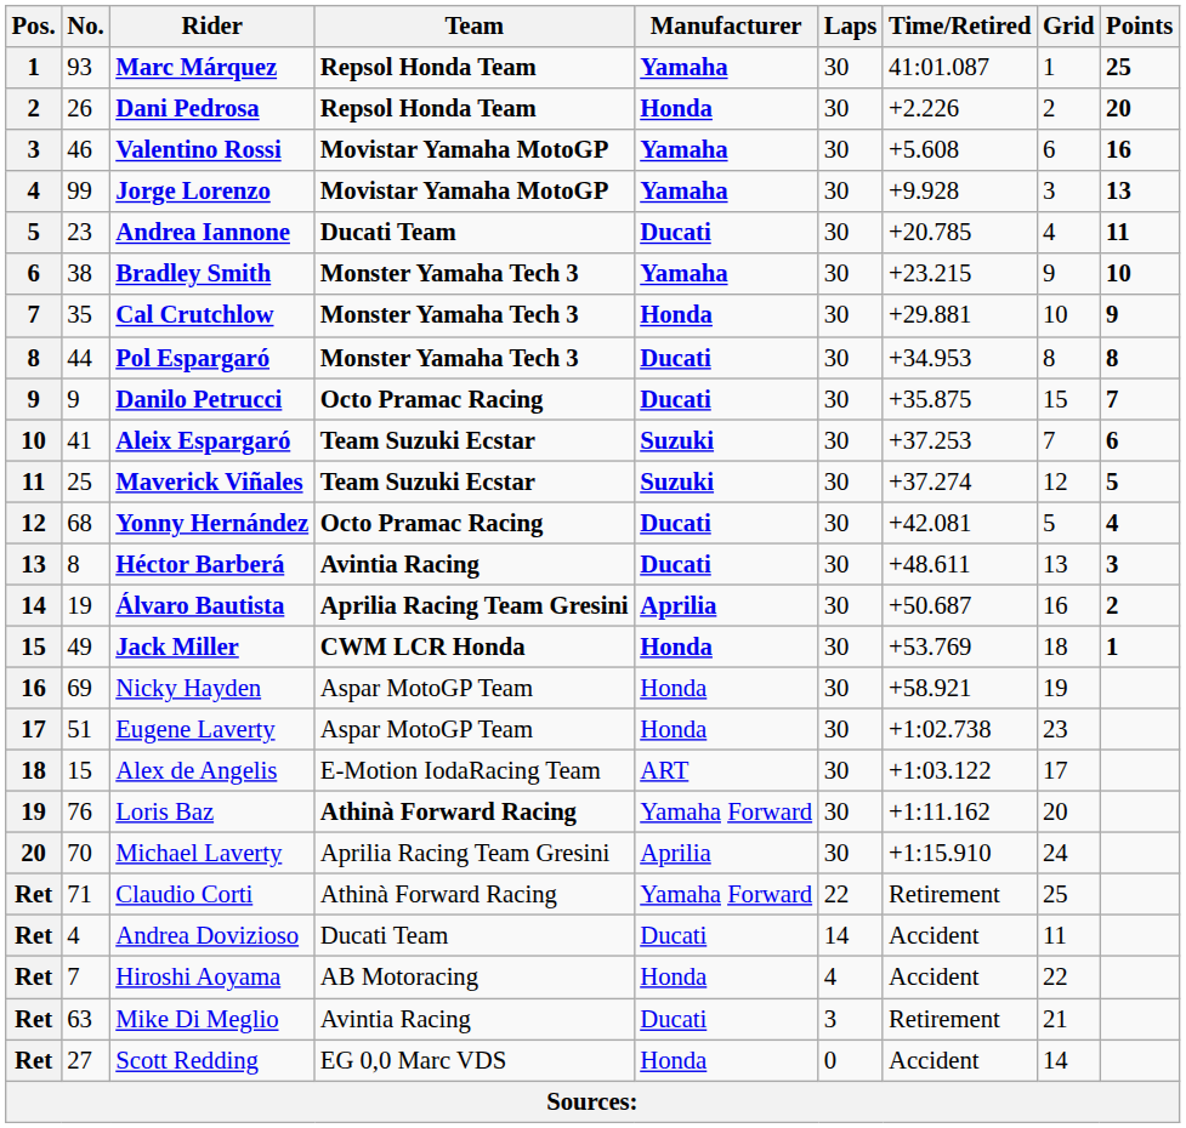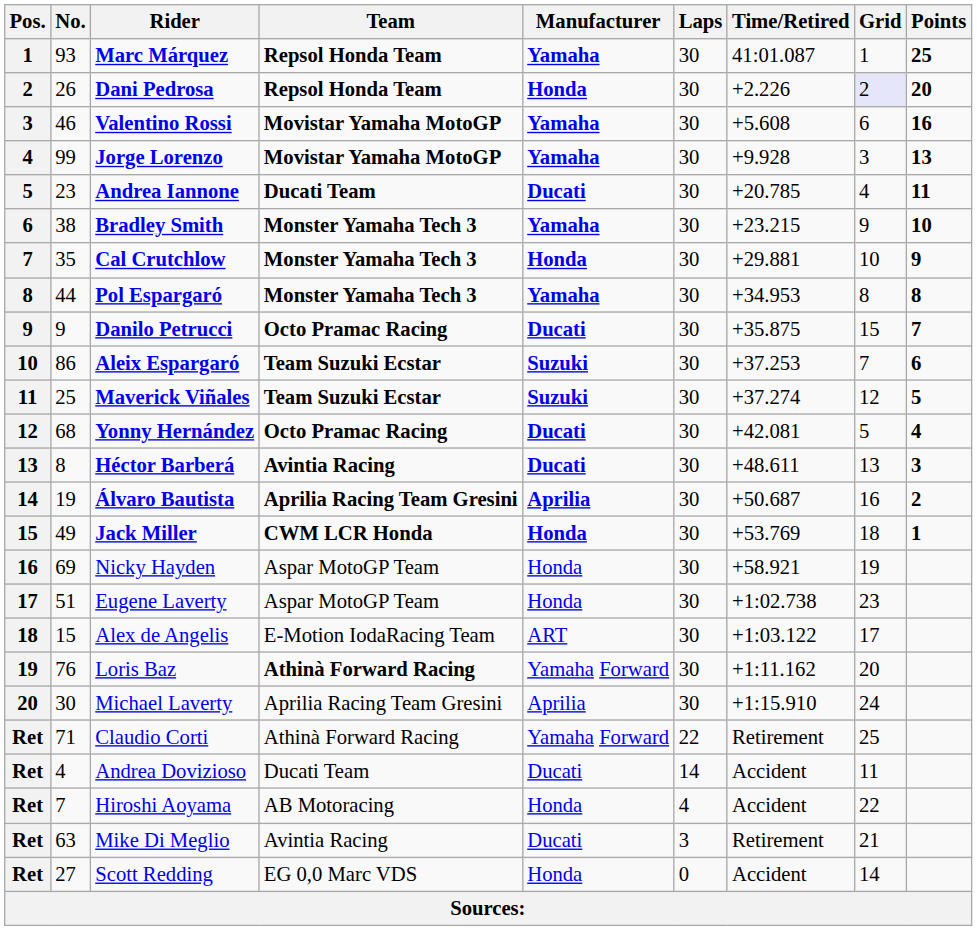 <table class="wikitable" style="font-size: 95%;">
 <tr>
 <th>Pos.</th>
 <th>No.</th>
 <th>Rider</th>
 <th>Team</th>
 <th>Manufacturer</th>
 <th>Laps</th>
 <th>Time/Retired</th>
 <th>Grid</th>
 <th>Points</th>
 </tr>
 <tr>
 <th>1</th>
 <td>93</td>
 <td> <strong><a href='#'>Marc Márquez</a></strong></td>
 <td><strong>Repsol Honda Team</strong></td>
 <td><strong><a href='#'>Yamaha</a></strong></td>
 <td>30</td>
 <td>41:01.087</td>
 <td>1</td>
 <td><strong>25</strong></td>
 </tr>
 <tr>
 <th>2</th>
 <td>26</td>
 <td> <strong><a href='#'>Dani Pedrosa</a></strong></td>
 <td><strong>Repsol Honda Team</strong></td>
 <td><strong><a href='#'>Honda</a></strong></td>
 <td>30</td>
 <td>+2.226</td>
-<td>2</td>
+<td style="background: lavender;">2</td>
 <td><strong>20</strong></td>
 </tr>
 <tr>
 <th>3</th>
 <td>46</td>
 <td> <strong><a href='#'>Valentino Rossi</a></strong></td>
 <td><strong>Movistar Yamaha MotoGP</strong></td>
 <td><strong><a href='#'>Yamaha</a></strong></td>
 <td>30</td>
 <td>+5.608</td>
 <td>6</td>
 <td><strong>16</strong></td>
 </tr>
 <tr>
 <th>4</th>
 <td>99</td>
 <td> <strong><a href='#'>Jorge Lorenzo</a></strong></td>
 <td><strong>Movistar Yamaha MotoGP</strong></td>
 <td><strong><a href='#'>Yamaha</a></strong></td>
 <td>30</td>
 <td>+9.928</td>
 <td>3</td>
 <td><strong>13</strong></td>
 </tr>
 <tr>
 <th>5</th>
 <td>23</td>
 <td> <strong><a href='#'>Andrea Iannone</a></strong></td>
 <td><strong>Ducati Team</strong></td>
 <td><strong><a href='#'>Ducati</a></strong></td>
 <td>30</td>
 <td>+20.785</td>
 <td>4</td>
 <td><strong>11</strong></td>
 </tr>
 <tr>
 <th>6</th>
 <td>38</td>
 <td> <strong><a href='#'>Bradley Smith</a></strong></td>
 <td><strong>Monster Yamaha Tech 3</strong></td>
 <td><strong><a href='#'>Yamaha</a></strong></td>
 <td>30</td>
 <td>+23.215</td>
 <td>9</td>
 <td><strong>10</strong></td>
 </tr>
 <tr>
 <th>7</th>
 <td>35</td>
 <td> <strong><a href='#'>Cal Crutchlow</a></strong></td>
 <td><strong>Monster Yamaha Tech 3</strong></td>
 <td><strong><a href='#'>Honda</a></strong></td>
 <td>30</td>
 <td>+29.881</td>
 <td>10</td>
 <td><strong>9</strong></td>
 </tr>
 <tr>
 <th>8</th>
 <td>44</td>
 <td> <strong><a href='#'>Pol Espargaró</a></strong></td>
 <td><strong>Monster Yamaha Tech 3</strong></td>
-<td><strong><a href='#'>Ducati</a></strong></td>
+<td><strong><a href='#'>Yamaha</a></strong></td>
 <td>30</td>
 <td>+34.953</td>
 <td>8</td>
 <td><strong>8</strong></td>
 </tr>
 <tr>
 <th>9</th>
 <td>9</td>
 <td> <strong><a href='#'>Danilo Petrucci</a></strong></td>
 <td><strong>Octo Pramac Racing</strong></td>
 <td><strong><a href='#'>Ducati</a></strong></td>
 <td>30</td>
 <td>+35.875</td>
 <td>15</td>
 <td><strong>7</strong></td>
 </tr>
 <tr>
 <th>10</th>
-<td>41</td>
+<td>86</td>
 <td> <strong><a href='#'>Aleix Espargaró</a></strong></td>
 <td><strong>Team Suzuki Ecstar</strong></td>
 <td><strong><a href='#'>Suzuki</a></strong></td>
 <td>30</td>
 <td>+37.253</td>
 <td>7</td>
 <td><strong>6</strong></td>
 </tr>
 <tr>
 <th>11</th>
 <td>25</td>
 <td> <strong><a href='#'>Maverick Viñales</a></strong></td>
 <td><strong>Team Suzuki Ecstar</strong></td>
 <td><strong><a href='#'>Suzuki</a></strong></td>
 <td>30</td>
 <td>+37.274</td>
 <td>12</td>
 <td><strong>5</strong></td>
 </tr>
 <tr>
 <th>12</th>
 <td>68</td>
 <td> <strong><a href='#'>Yonny Hernández</a></strong></td>
 <td><strong>Octo Pramac Racing</strong></td>
 <td><strong><a href='#'>Ducati</a></strong></td>
 <td>30</td>
 <td>+42.081</td>
 <td>5</td>
 <td><strong>4</strong></td>
 </tr>
 <tr>
 <th>13</th>
 <td>8</td>
 <td> <strong><a href='#'>Héctor Barberá</a></strong></td>
 <td><strong>Avintia Racing</strong></td>
 <td><strong><a href='#'>Ducati</a></strong></td>
 <td>30</td>
 <td>+48.611</td>
 <td>13</td>
 <td><strong>3</strong></td>
 </tr>
 <tr>
 <th>14</th>
 <td>19</td>
 <td> <strong><a href='#'>Álvaro Bautista</a></strong></td>
 <td><strong>Aprilia Racing Team Gresini</strong></td>
 <td><strong><a href='#'>Aprilia</a></strong></td>
 <td>30</td>
 <td>+50.687</td>
 <td>16</td>
 <td><strong>2</strong></td>
 </tr>
 <tr>
 <th>15</th>
 <td>49</td>
 <td> <strong><a href='#'>Jack Miller</a></strong></td>
 <td><strong>CWM LCR Honda</strong></td>
 <td><strong><a href='#'>Honda</a></strong></td>
 <td>30</td>
 <td>+53.769</td>
 <td>18</td>
 <td><strong>1</strong></td>
 </tr>
 <tr>
 <th>16</th>
 <td>69</td>
 <td> <a href='#'>Nicky Hayden</a></td>
 <td>Aspar MotoGP Team</td>
 <td><a href='#'>Honda</a></td>
 <td>30</td>
 <td>+58.921</td>
 <td>19</td>
 <td></td>
 </tr>
 <tr>
 <th>17</th>
 <td>51</td>
 <td> <a href='#'>Eugene Laverty</a></td>
 <td>Aspar MotoGP Team</td>
 <td><a href='#'>Honda</a></td>
 <td>30</td>
 <td>+1:02.738</td>
 <td>23</td>
 <td></td>
 </tr>
 <tr>
 <th>18</th>
 <td>15</td>
 <td> <a href='#'>Alex de Angelis</a></td>
 <td>E-Motion IodaRacing Team</td>
 <td><a href='#'>ART</a></td>
 <td>30</td>
 <td>+1:03.122</td>
 <td>17</td>
 <td></td>
 </tr>
 <tr>
 <th>19</th>
 <td>76</td>
 <td> <a href='#'>Loris Baz</a></td>
 <td><strong>Athinà Forward Racing</strong></td>
 <td><a href='#'>Yamaha</a> <a href='#'>Forward</a></td>
 <td>30</td>
 <td>+1:11.162</td>
 <td>20</td>
 <td></td>
 </tr>
 <tr>
 <th>20</th>
-<td>70</td>
+<td>30</td>
 <td> <a href='#'>Michael Laverty</a></td>
 <td>Aprilia Racing Team Gresini</td>
 <td><a href='#'>Aprilia</a></td>
 <td>30</td>
 <td>+1:15.910</td>
 <td>24</td>
 <td></td>
 </tr>
 <tr>
 <th>Ret</th>
 <td>71</td>
 <td> <a href='#'>Claudio Corti</a></td>
 <td>Athinà Forward Racing</td>
 <td><a href='#'>Yamaha</a> <a href='#'>Forward</a></td>
 <td>22</td>
 <td>Retirement</td>
 <td>25</td>
 <td></td>
 </tr>
 <tr>
 <th>Ret</th>
 <td>4</td>
 <td> <a href='#'>Andrea Dovizioso</a></td>
 <td>Ducati Team</td>
 <td><a href='#'>Ducati</a></td>
 <td>14</td>
 <td>Accident</td>
 <td>11</td>
 <td></td>
 </tr>
 <tr>
 <th>Ret</th>
 <td>7</td>
 <td> <a href='#'>Hiroshi Aoyama</a></td>
 <td>AB Motoracing</td>
 <td><a href='#'>Honda</a></td>
 <td>4</td>
 <td>Accident</td>
 <td>22</td>
 <td></td>
 </tr>
 <tr>
 <th>Ret</th>
 <td>63</td>
 <td> <a href='#'>Mike Di Meglio</a></td>
 <td>Avintia Racing</td>
 <td><a href='#'>Ducati</a></td>
 <td>3</td>
 <td>Retirement</td>
 <td>21</td>
 <td></td>
 </tr>
 <tr>
 <th>Ret</th>
 <td>27</td>
 <td> <a href='#'>Scott Redding</a></td>
 <td>EG 0,0 Marc VDS</td>
 <td><a href='#'>Honda</a></td>
 <td>0</td>
 <td>Accident</td>
 <td>14</td>
 <td></td>
 </tr>
 <tr>
 <th colspan=9>Sources: </th>
 </tr>
 </table>
